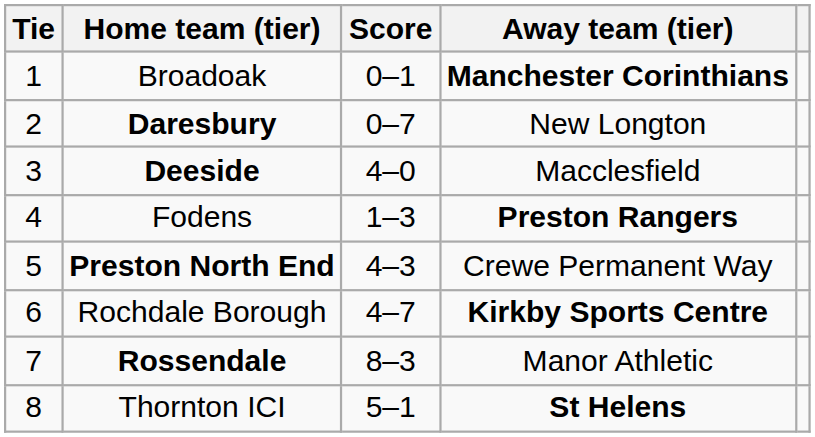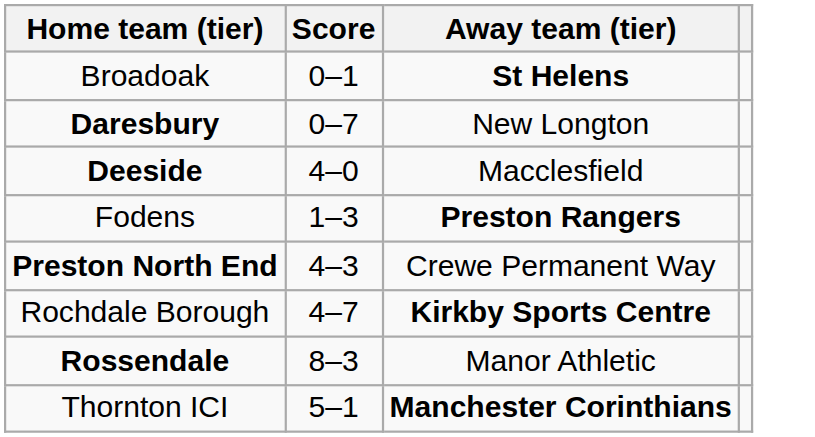 <table class="wikitable" style="text-align:center; font-size:85%">
 <tr>
-<th>Tie</th>
 <th>Home team (tier)</th>
 <th>Score</th>
 <th>Away team (tier)</th>
 <th></th>
 </tr>
 <tr>
-<td align="center">1</td>
 <td>Broadoak</td>
 <td align="center">0–1</td>
-<td><strong>Manchester Corinthians</strong></td>
+<td><strong>St Helens</strong></td>
 <td></td>
 </tr>
 <tr>
-<td align="center">2</td>
 <td><strong>Daresbury</strong></td>
 <td align="center">0–7</td>
 <td>New Longton</td>
 <td></td>
 </tr>
 <tr>
-<td align="center">3</td>
 <td><strong>Deeside</strong></td>
 <td align="center">4–0</td>
 <td>Macclesfield</td>
 <td></td>
 </tr>
 <tr>
-<td align="center">4</td>
 <td>Fodens</td>
 <td align="center">1–3</td>
 <td><strong>Preston Rangers</strong></td>
 <td></td>
 </tr>
 <tr>
-<td align="center">5</td>
 <td><strong>Preston North End</strong></td>
 <td align="center">4–3</td>
 <td>Crewe Permanent Way</td>
 <td></td>
 </tr>
 <tr>
-<td align="center">6</td>
 <td>Rochdale Borough</td>
 <td align="center">4–7</td>
 <td><strong>Kirkby Sports Centre</strong></td>
 <td></td>
 </tr>
 <tr>
-<td align="center">7</td>
 <td><strong>Rossendale</strong></td>
 <td align="center">8–3</td>
 <td>Manor Athletic</td>
 <td></td>
 </tr>
 <tr>
-<td align="center">8</td>
 <td>Thornton ICI</td>
 <td align="center">5–1</td>
-<td><strong>St Helens</strong></td>
+<td><strong>Manchester Corinthians</strong></td>
 <td></td>
 </tr>
 </table>
